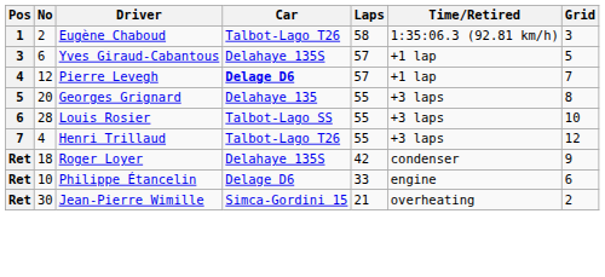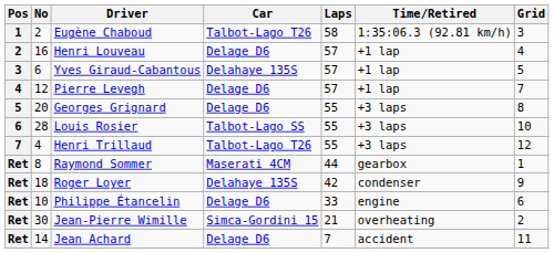 <table class="wikitable" style="font-size:95%">
 <tr>
 <th>Pos<br></th>
 <th>No</th>
 <th>Driver</th>
 <th>Car</th>
 <th>Laps</th>
 <th>Time/Retired</th>
 <th>Grid</th>
 </tr>
 <tr>
 <th>1</th>
 <td>2</td>
 <td> <a href='#'>Eugène Chaboud</a></td>
 <td><a href='#'>Talbot-Lago T26</a></td>
 <td>58</td>
 <td>1:35:06.3 (92.81 km/h)</td>
 <td>3</td>
 </tr>
 <tr>
+<th>2</th>
+<td>16</td>
+<td> <a href='#'>Henri Louveau</a></td>
+<td><a href='#'>Delage D6</a></td>
+<td>57</td>
+<td>+1 lap</td>
+<td>4</td>
+</tr>
+<tr>
 <th>3</th>
 <td>6</td>
 <td> <a href='#'>Yves Giraud-Cabantous</a></td>
 <td><a href='#'>Delahaye 135S</a></td>
 <td>57</td>
 <td>+1 lap</td>
 <td>5</td>
 </tr>
 <tr>
 <th>4</th>
 <td>12</td>
 <td> <a href='#'>Pierre Levegh</a></td>
-<td><strong><a href='#'>Delage D6</a></strong></td>
+<td><a href='#'>Delage D6</a></td>
 <td>57</td>
 <td>+1 lap</td>
 <td>7</td>
 </tr>
 <tr>
 <th>5</th>
 <td>20</td>
 <td> <a href='#'>Georges Grignard</a></td>
-<td><a href='#'>Delahaye 135</a></td>
+<td><a href='#'>Delage D6</a></td>
 <td>55</td>
 <td>+3 laps</td>
 <td>8</td>
 </tr>
 <tr>
 <th>6</th>
 <td>28</td>
 <td> <a href='#'>Louis Rosier</a></td>
 <td><a href='#'>Talbot-Lago SS</a></td>
 <td>55</td>
 <td>+3 laps</td>
 <td>10</td>
 </tr>
 <tr>
 <th>7</th>
 <td>4</td>
 <td> <a href='#'>Henri Trillaud</a></td>
 <td><a href='#'>Talbot-Lago T26</a></td>
 <td>55</td>
 <td>+3 laps</td>
 <td>12</td>
+</tr>
+<tr>
+<th>Ret</th>
+<td>8</td>
+<td> <a href='#'>Raymond Sommer</a></td>
+<td><a href='#'>Maserati 4CM</a></td>
+<td>44</td>
+<td>gearbox</td>
+<td>1</td>
 </tr>
 <tr>
 <th>Ret</th>
 <td>18</td>
 <td> <a href='#'>Roger Loyer</a></td>
 <td><a href='#'>Delahaye 135S</a></td>
 <td>42</td>
 <td>condenser</td>
 <td>9</td>
 </tr>
 <tr>
 <th>Ret</th>
 <td>10</td>
 <td> <a href='#'>Philippe Étancelin</a></td>
 <td><a href='#'>Delage D6</a></td>
 <td>33</td>
 <td>engine</td>
 <td>6</td>
 </tr>
 <tr>
 <th>Ret</th>
 <td>30</td>
 <td> <a href='#'>Jean-Pierre Wimille</a></td>
 <td><a href='#'>Simca-Gordini 15</a></td>
 <td>21</td>
 <td>overheating</td>
 <td>2</td>
 </tr>
+<tr>
+<th>Ret</th>
+<td>14</td>
+<td> <a href='#'>Jean Achard</a></td>
+<td><a href='#'>Delage D6</a></td>
+<td>7</td>
+<td>accident</td>
+<td>11</td>
+</tr>
 </table>
